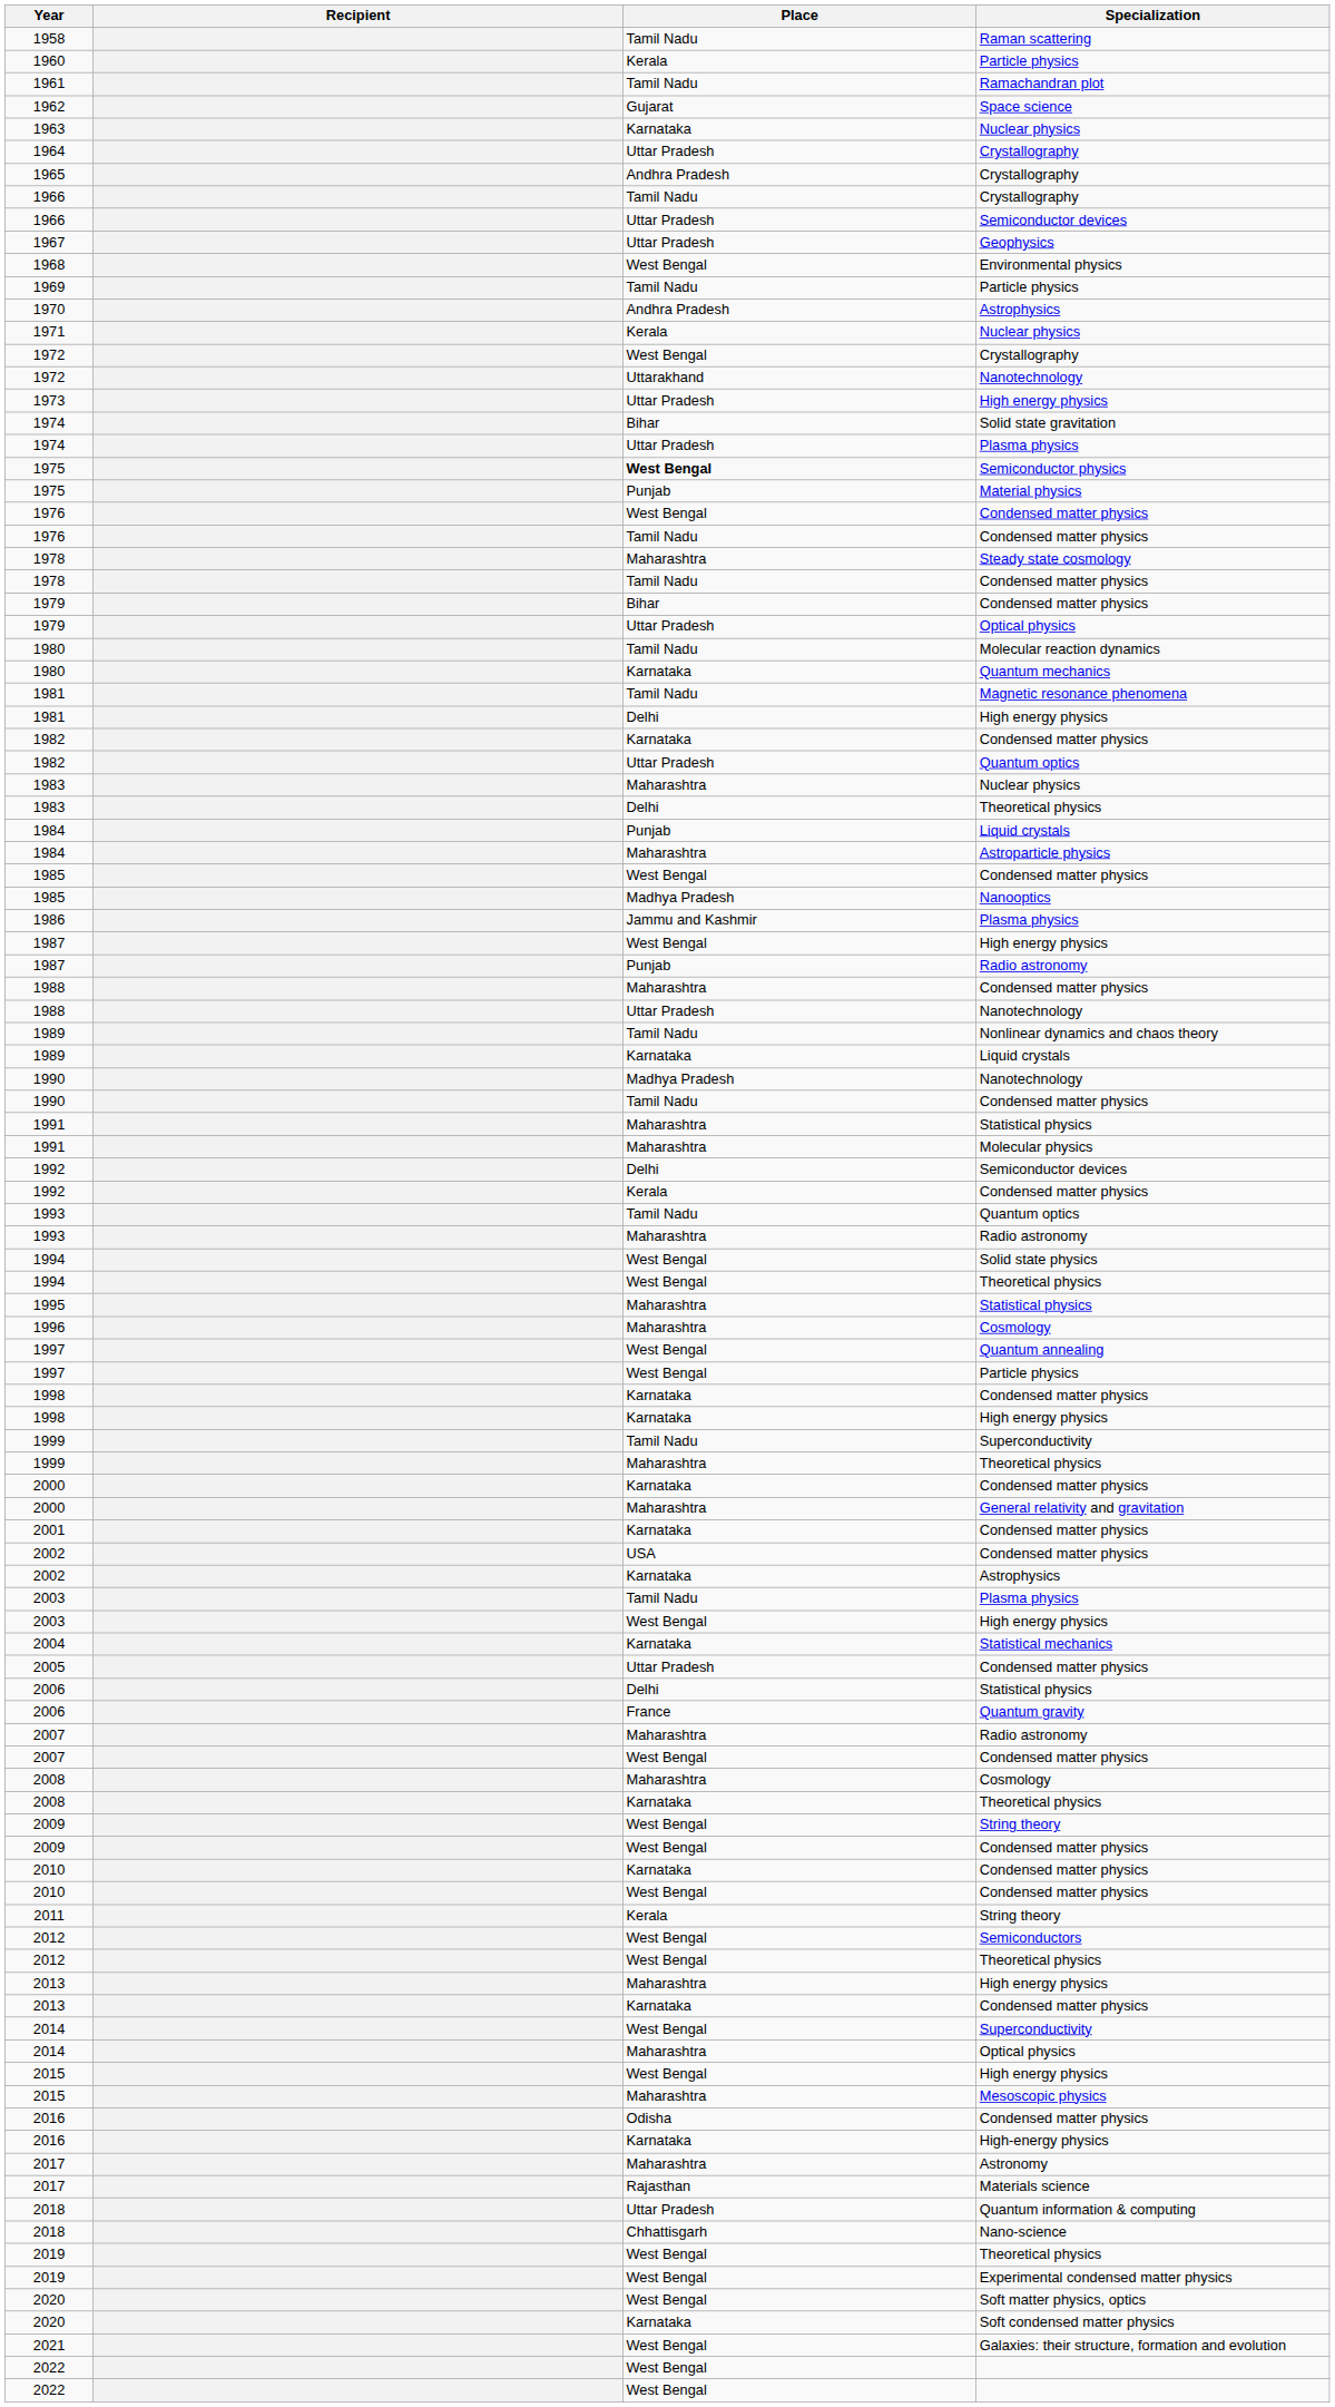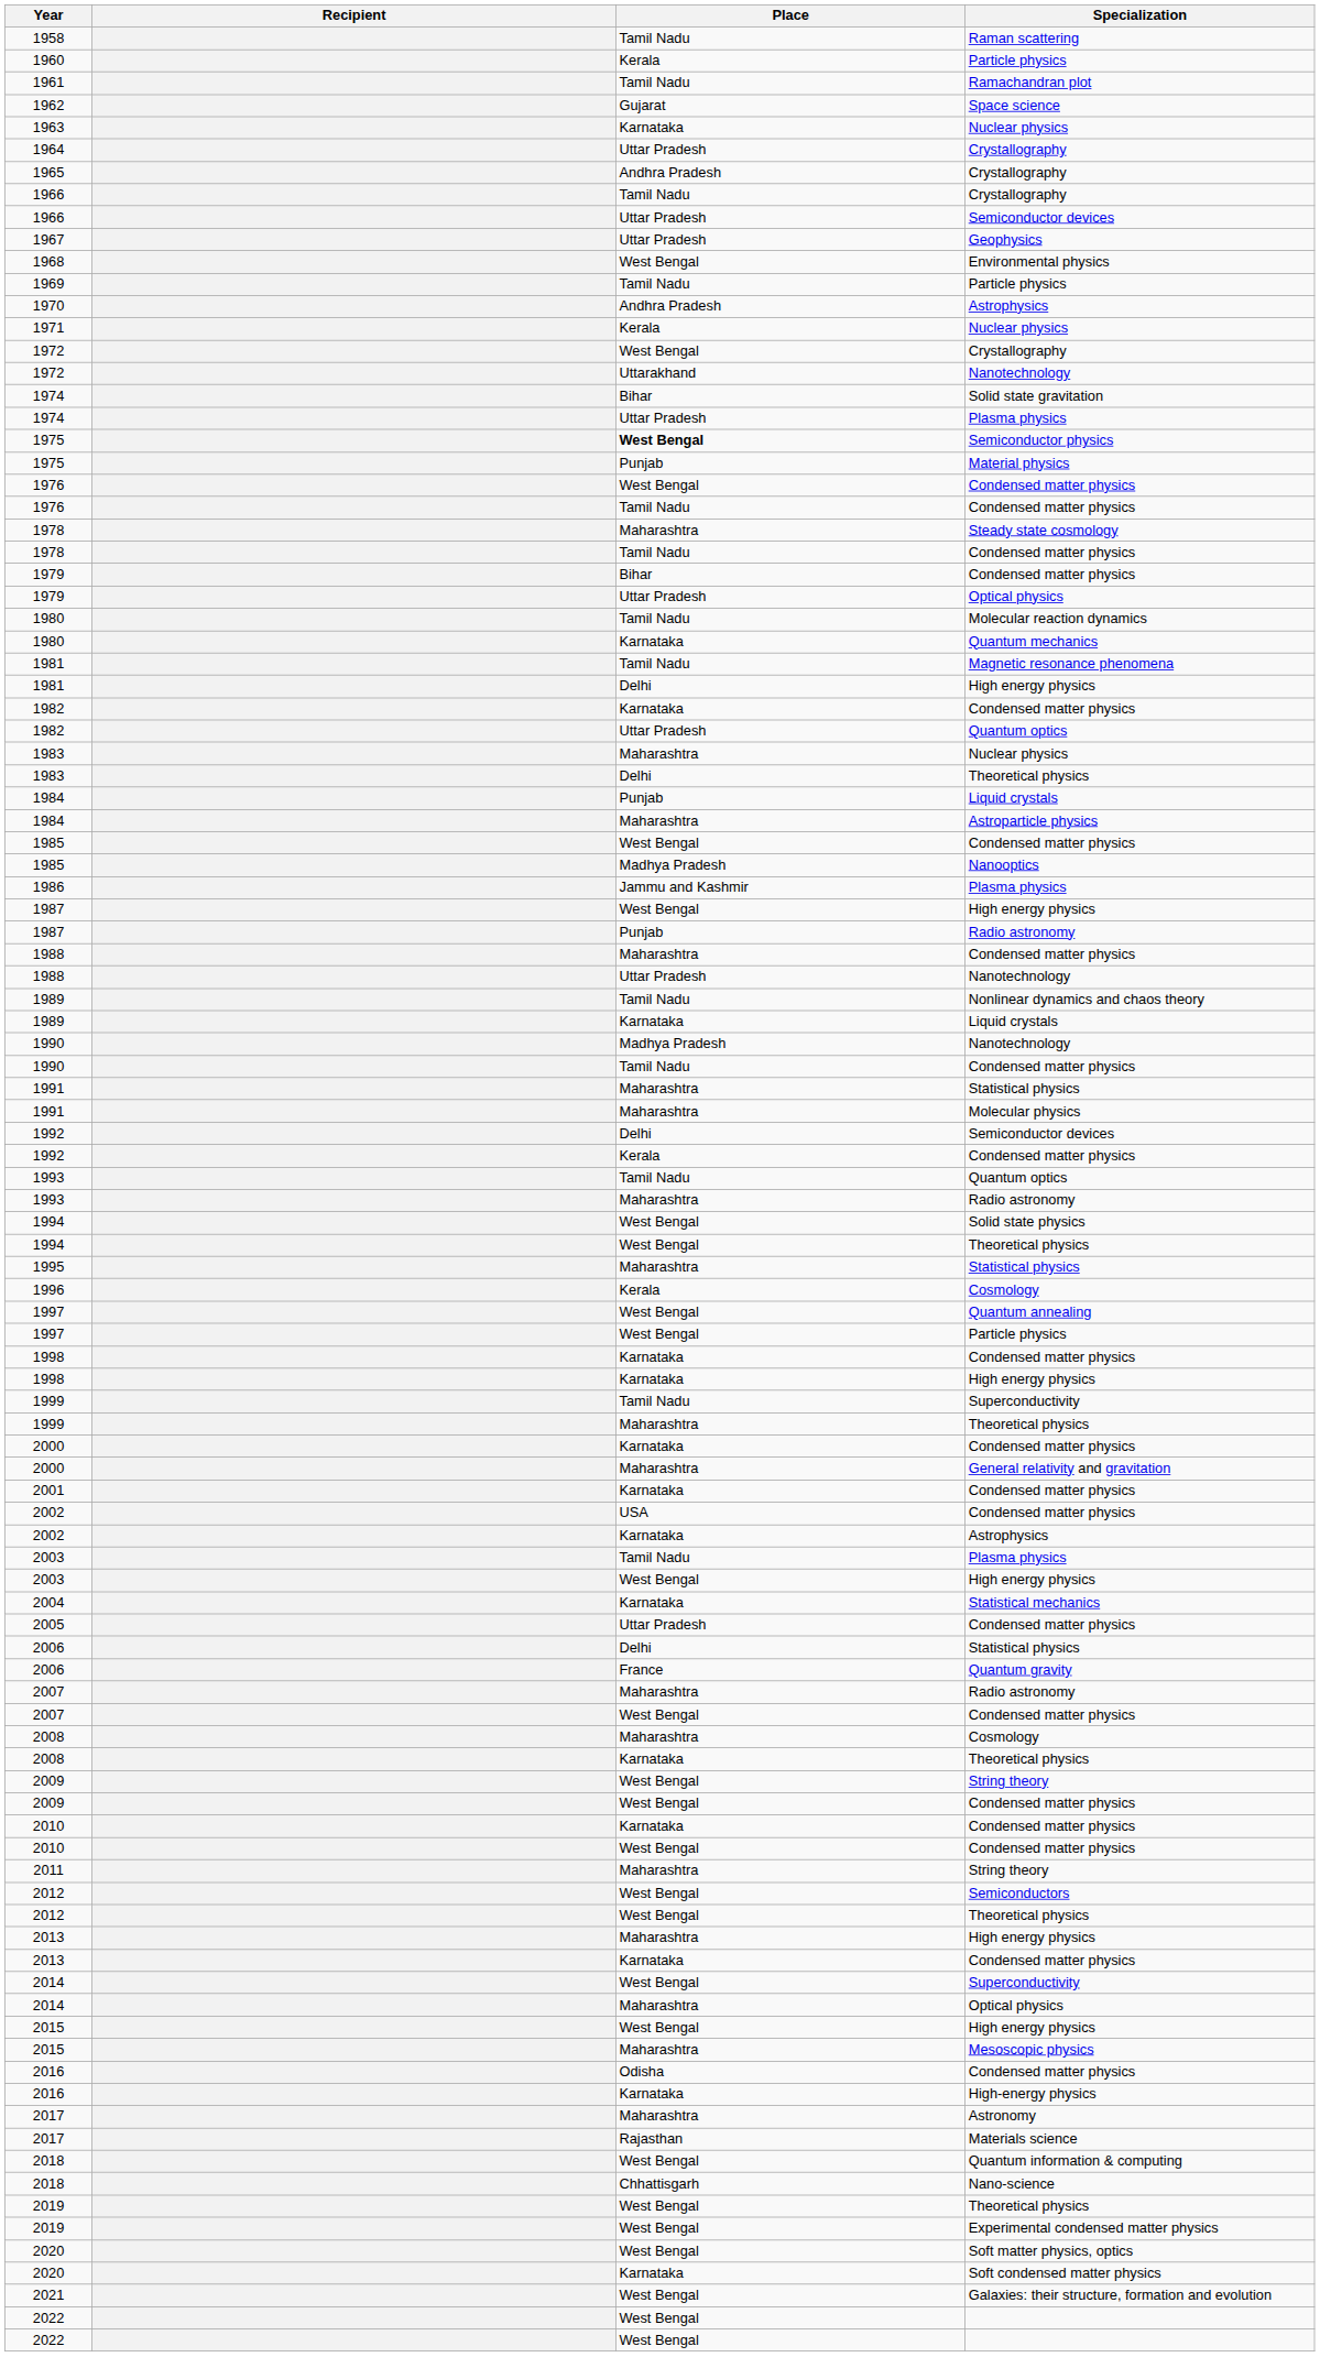 <table class="wikitable plainrowheaders sortable" style="width:75%">
 <tr>
 <th scope="col" style="width:5%">Year</th>
 <th scope="col" style="width:30%">Recipient</th>
 <th scope="col" style="width:20%">Place</th>
 <th scope="col" style="width:20%">Specialization</th>
 </tr>
 <tr>
 <td style="text-align:center;">1958</td>
 <th scope="row"></th>
 <td>Tamil Nadu</td>
 <td><a href='#'>Raman scattering</a></td>
 </tr>
 <tr>
 <td style="text-align:center;">1960</td>
 <th scope="row"></th>
 <td>Kerala</td>
 <td><a href='#'>Particle physics</a></td>
 </tr>
 <tr>
 <td style="text-align:center;">1961</td>
 <th scope="row"></th>
 <td>Tamil Nadu</td>
 <td><a href='#'>Ramachandran plot</a></td>
 </tr>
 <tr>
 <td style="text-align:center;">1962</td>
 <th scope="row"></th>
 <td>Gujarat</td>
 <td><a href='#'>Space science</a></td>
 </tr>
 <tr>
 <td style="text-align:center;">1963</td>
 <th scope="row"></th>
 <td>Karnataka</td>
 <td><a href='#'>Nuclear physics</a></td>
 </tr>
 <tr>
 <td style="text-align:center;">1964</td>
 <th scope="row"></th>
 <td>Uttar Pradesh</td>
 <td><a href='#'>Crystallography</a></td>
 </tr>
 <tr>
 <td style="text-align:center;">1965</td>
 <th scope="row"></th>
 <td>Andhra Pradesh</td>
 <td>Crystallography</td>
 </tr>
 <tr>
 <td style="text-align:center;">1966</td>
 <th scope="row"></th>
 <td>Tamil Nadu</td>
 <td>Crystallography</td>
 </tr>
 <tr>
 <td style="text-align:center;">1966</td>
 <th scope="row"></th>
 <td>Uttar Pradesh</td>
 <td><a href='#'>Semiconductor devices</a></td>
 </tr>
 <tr>
 <td style="text-align:center;">1967</td>
 <th scope="row"></th>
 <td>Uttar Pradesh</td>
 <td><a href='#'>Geophysics</a></td>
 </tr>
 <tr>
 <td style="text-align:center;">1968</td>
 <th scope="row"></th>
 <td>West Bengal</td>
 <td>Environmental physics</td>
 </tr>
 <tr>
 <td style="text-align:center;">1969</td>
 <th scope="row"></th>
 <td>Tamil Nadu</td>
 <td>Particle physics</td>
 </tr>
 <tr>
 <td style="text-align:center;">1970</td>
 <th scope="row"></th>
 <td>Andhra Pradesh</td>
 <td><a href='#'>Astrophysics</a></td>
 </tr>
 <tr>
 <td style="text-align:center;">1971</td>
 <th scope="row"></th>
 <td>Kerala</td>
 <td><a href='#'>Nuclear physics</a></td>
 </tr>
 <tr>
 <td style="text-align:center;">1972</td>
 <th scope="row"></th>
 <td>West Bengal</td>
 <td>Crystallography</td>
 </tr>
 <tr>
 <td style="text-align:center;">1972</td>
 <th scope="row"></th>
 <td>Uttarakhand</td>
 <td><a href='#'>Nanotechnology</a></td>
-</tr>
-<tr>
-<td style="text-align:center;">1973</td>
-<th scope="row"></th>
-<td>Uttar Pradesh</td>
-<td><a href='#'>High energy physics</a></td>
 </tr>
 <tr>
 <td style="text-align:center;">1974</td>
 <th scope="row"></th>
 <td>Bihar</td>
 <td>Solid state gravitation</td>
 </tr>
 <tr>
 <td style="text-align:center;">1974</td>
 <th scope="row"></th>
 <td>Uttar Pradesh</td>
 <td><a href='#'>Plasma physics</a></td>
 </tr>
 <tr>
 <td style="text-align:center;">1975</td>
 <th scope="row"></th>
 <td><strong>West Bengal</strong></td>
 <td><a href='#'>Semiconductor physics</a></td>
 </tr>
 <tr>
 <td style="text-align:center;">1975</td>
 <th scope="row"></th>
 <td>Punjab</td>
 <td><a href='#'>Material physics</a></td>
 </tr>
 <tr>
 <td style="text-align:center;">1976</td>
 <th scope="row"></th>
 <td>West Bengal</td>
 <td><a href='#'>Condensed matter physics</a></td>
 </tr>
 <tr>
 <td style="text-align:center;">1976</td>
 <th scope="row"></th>
 <td>Tamil Nadu</td>
 <td>Condensed matter physics</td>
 </tr>
 <tr>
 <td style="text-align:center;">1978</td>
 <th scope="row"></th>
 <td>Maharashtra</td>
 <td><a href='#'>Steady state cosmology</a></td>
 </tr>
 <tr>
 <td style="text-align:center;">1978</td>
 <th scope="row"></th>
 <td>Tamil Nadu</td>
 <td>Condensed matter physics</td>
 </tr>
 <tr>
 <td style="text-align:center;">1979</td>
 <th scope="row"></th>
 <td>Bihar</td>
 <td>Condensed matter physics</td>
 </tr>
 <tr>
 <td style="text-align:center;">1979</td>
 <th scope="row"></th>
 <td>Uttar Pradesh</td>
 <td><a href='#'>Optical physics</a></td>
 </tr>
 <tr>
 <td style="text-align:center;">1980</td>
 <th scope="row"></th>
 <td>Tamil Nadu</td>
 <td>Molecular reaction dynamics</td>
 </tr>
 <tr>
 <td style="text-align:center;">1980</td>
 <th scope="row"></th>
 <td>Karnataka</td>
 <td><a href='#'>Quantum mechanics</a></td>
 </tr>
 <tr>
 <td style="text-align:center;">1981</td>
 <th scope="row"></th>
 <td>Tamil Nadu</td>
 <td><a href='#'>Magnetic resonance phenomena</a></td>
 </tr>
 <tr>
 <td style="text-align:center;">1981</td>
 <th scope="row"></th>
 <td>Delhi</td>
 <td>High energy physics</td>
 </tr>
 <tr>
 <td style="text-align:center;">1982</td>
 <th scope="row"></th>
 <td>Karnataka</td>
 <td>Condensed matter physics</td>
 </tr>
 <tr>
 <td style="text-align:center;">1982</td>
 <th scope="row"></th>
 <td>Uttar Pradesh</td>
 <td><a href='#'>Quantum optics</a></td>
 </tr>
 <tr>
 <td style="text-align:center;">1983</td>
 <th scope="row"></th>
 <td>Maharashtra</td>
 <td>Nuclear physics</td>
 </tr>
 <tr>
 <td style="text-align:center;">1983</td>
 <th scope="row"></th>
 <td>Delhi</td>
 <td>Theoretical physics</td>
 </tr>
 <tr>
 <td style="text-align:center;">1984</td>
 <th scope="row"></th>
 <td>Punjab</td>
 <td><a href='#'>Liquid crystals</a></td>
 </tr>
 <tr>
 <td style="text-align:center;">1984</td>
 <th scope="row"></th>
 <td>Maharashtra</td>
 <td><a href='#'>Astroparticle physics</a></td>
 </tr>
 <tr>
 <td style="text-align:center;">1985</td>
 <th scope="row"></th>
 <td>West Bengal</td>
 <td>Condensed matter physics</td>
 </tr>
 <tr>
 <td style="text-align:center;">1985</td>
 <th scope="row"></th>
 <td>Madhya Pradesh</td>
 <td><a href='#'>Nanooptics</a></td>
 </tr>
 <tr>
 <td style="text-align:center;">1986</td>
 <th scope="row"></th>
 <td>Jammu and Kashmir</td>
 <td><a href='#'>Plasma physics</a></td>
 </tr>
 <tr>
 <td style="text-align:center;">1987</td>
 <th scope="row"></th>
 <td>West Bengal</td>
 <td>High energy physics</td>
 </tr>
 <tr>
 <td style="text-align:center;">1987</td>
 <th scope="row"></th>
 <td>Punjab</td>
 <td><a href='#'>Radio astronomy</a></td>
 </tr>
 <tr>
 <td style="text-align:center;">1988</td>
 <th scope="row"></th>
 <td>Maharashtra</td>
 <td>Condensed matter physics</td>
 </tr>
 <tr>
 <td style="text-align:center;">1988</td>
 <th scope="row"></th>
 <td>Uttar Pradesh</td>
 <td>Nanotechnology</td>
 </tr>
 <tr>
 <td style="text-align:center;">1989</td>
 <th scope="row"></th>
 <td>Tamil Nadu</td>
 <td>Nonlinear dynamics and chaos theory</td>
 </tr>
 <tr>
 <td style="text-align:center;">1989</td>
 <th scope="row"></th>
 <td>Karnataka</td>
 <td>Liquid crystals</td>
 </tr>
 <tr>
 <td style="text-align:center;">1990</td>
 <th scope="row"></th>
 <td>Madhya Pradesh</td>
 <td>Nanotechnology</td>
 </tr>
 <tr>
 <td style="text-align:center;">1990</td>
 <th scope="row"></th>
 <td>Tamil Nadu</td>
 <td>Condensed matter physics</td>
 </tr>
 <tr>
 <td style="text-align:center;">1991</td>
 <th scope="row"></th>
 <td>Maharashtra</td>
 <td>Statistical physics</td>
 </tr>
 <tr>
 <td style="text-align:center;">1991</td>
 <th scope="row"></th>
 <td>Maharashtra</td>
 <td>Molecular physics</td>
 </tr>
 <tr>
 <td style="text-align:center;">1992</td>
 <th scope="row"></th>
 <td>Delhi</td>
 <td>Semiconductor devices</td>
 </tr>
 <tr>
 <td style="text-align:center;">1992</td>
 <th scope="row"></th>
 <td>Kerala</td>
 <td>Condensed matter physics</td>
 </tr>
 <tr>
 <td style="text-align:center;">1993</td>
 <th scope="row"></th>
 <td>Tamil Nadu</td>
 <td>Quantum optics</td>
 </tr>
 <tr>
 <td style="text-align:center;">1993</td>
 <th scope="row"></th>
 <td>Maharashtra</td>
 <td>Radio astronomy</td>
 </tr>
 <tr>
 <td style="text-align:center;">1994</td>
 <th scope="row"></th>
 <td>West Bengal</td>
 <td>Solid state physics</td>
 </tr>
 <tr>
 <td style="text-align:center;">1994</td>
 <th scope="row"></th>
 <td>West Bengal</td>
 <td>Theoretical physics</td>
 </tr>
 <tr>
 <td style="text-align:center;">1995</td>
 <th scope="row"></th>
 <td>Maharashtra</td>
 <td><a href='#'>Statistical physics</a></td>
 </tr>
 <tr>
 <td style="text-align:center;">1996</td>
 <th scope="row"></th>
-<td>Maharashtra</td>
+<td>Kerala</td>
 <td><a href='#'>Cosmology</a></td>
 </tr>
 <tr>
 <td style="text-align:center;">1997</td>
 <th scope="row"></th>
 <td>West Bengal</td>
 <td><a href='#'>Quantum annealing</a></td>
 </tr>
 <tr>
 <td style="text-align:center;">1997</td>
 <th scope="row"></th>
 <td>West Bengal</td>
 <td>Particle physics</td>
 </tr>
 <tr>
 <td style="text-align:center;">1998</td>
 <th scope="row"></th>
 <td>Karnataka</td>
 <td>Condensed matter physics</td>
 </tr>
 <tr>
 <td style="text-align:center;">1998</td>
 <th scope="row"></th>
 <td>Karnataka</td>
 <td>High energy physics</td>
 </tr>
 <tr>
 <td style="text-align:center;">1999</td>
 <th scope="row"></th>
 <td>Tamil Nadu</td>
 <td>Superconductivity</td>
 </tr>
 <tr>
 <td style="text-align:center;">1999</td>
 <th scope="row"></th>
 <td>Maharashtra</td>
 <td>Theoretical physics</td>
 </tr>
 <tr>
 <td style="text-align:center;">2000</td>
 <th scope="row"></th>
 <td>Karnataka</td>
 <td>Condensed matter physics</td>
 </tr>
 <tr>
 <td style="text-align:center;">2000</td>
 <th scope="row"></th>
 <td>Maharashtra</td>
 <td><a href='#'>General relativity</a> and <a href='#'>gravitation</a></td>
 </tr>
 <tr>
 <td style="text-align:center;">2001</td>
 <th scope="row"></th>
 <td>Karnataka</td>
 <td>Condensed matter physics</td>
 </tr>
 <tr>
 <td style="text-align:center;">2002</td>
 <th scope="row"></th>
 <td>USA</td>
 <td>Condensed matter physics</td>
 </tr>
 <tr>
 <td style="text-align:center;">2002</td>
 <th scope="row"></th>
 <td>Karnataka</td>
 <td>Astrophysics</td>
 </tr>
 <tr>
 <td style="text-align:center;">2003</td>
 <th scope="row"></th>
 <td>Tamil Nadu</td>
 <td><a href='#'>Plasma physics</a></td>
 </tr>
 <tr>
 <td style="text-align:center;">2003</td>
 <th scope="row"></th>
 <td>West Bengal</td>
 <td>High energy physics</td>
 </tr>
 <tr>
 <td style="text-align:center;">2004</td>
 <th scope="row"></th>
 <td>Karnataka</td>
 <td><a href='#'>Statistical mechanics</a></td>
 </tr>
 <tr>
 <td style="text-align:center;">2005</td>
 <th scope="row"></th>
 <td>Uttar Pradesh</td>
 <td>Condensed matter physics</td>
 </tr>
 <tr>
 <td style="text-align:center;">2006</td>
 <th scope="row"></th>
 <td>Delhi</td>
 <td>Statistical physics</td>
 </tr>
 <tr>
 <td style="text-align:center;">2006</td>
 <th scope="row"></th>
 <td>France</td>
 <td><a href='#'>Quantum gravity</a></td>
 </tr>
 <tr>
 <td style="text-align:center;">2007</td>
 <th scope="row"></th>
 <td>Maharashtra</td>
 <td>Radio astronomy</td>
 </tr>
 <tr>
 <td style="text-align:center;">2007</td>
 <th scope="row"></th>
 <td>West Bengal</td>
 <td>Condensed matter physics</td>
 </tr>
 <tr>
 <td style="text-align:center;">2008</td>
 <th scope="row"></th>
 <td>Maharashtra</td>
 <td>Cosmology</td>
 </tr>
 <tr>
 <td style="text-align:center;">2008</td>
 <th scope="row"></th>
 <td>Karnataka</td>
 <td>Theoretical physics</td>
 </tr>
 <tr>
 <td style="text-align:center;">2009</td>
 <th scope="row"></th>
 <td>West Bengal</td>
 <td><a href='#'>String theory</a></td>
 </tr>
 <tr>
 <td style="text-align:center;">2009</td>
 <th scope="row"></th>
 <td>West Bengal</td>
 <td>Condensed matter physics</td>
 </tr>
 <tr>
 <td style="text-align:center;">2010</td>
 <th scope="row"></th>
 <td>Karnataka</td>
 <td>Condensed matter physics</td>
 </tr>
 <tr>
 <td style="text-align:center;">2010</td>
 <th scope="row"></th>
 <td>West Bengal</td>
 <td>Condensed matter physics</td>
 </tr>
 <tr>
 <td style="text-align:center;">2011</td>
 <th scope="row"></th>
-<td>Kerala</td>
+<td>Maharashtra</td>
 <td>String theory</td>
 </tr>
 <tr>
 <td style="text-align:center;">2012</td>
 <th scope="row"></th>
 <td>West Bengal</td>
 <td><a href='#'>Semiconductors</a></td>
 </tr>
 <tr>
 <td style="text-align:center;">2012</td>
 <th scope="row"></th>
 <td>West Bengal</td>
 <td>Theoretical physics</td>
 </tr>
 <tr>
 <td style="text-align:center;">2013</td>
 <th scope="row"></th>
 <td>Maharashtra</td>
 <td>High energy physics</td>
 </tr>
 <tr>
 <td style="text-align:center;">2013</td>
 <th scope="row"></th>
 <td>Karnataka</td>
 <td>Condensed matter physics</td>
 </tr>
 <tr>
 <td style="text-align:center;">2014</td>
 <th scope="row"></th>
 <td>West Bengal</td>
 <td><a href='#'>Superconductivity</a></td>
 </tr>
 <tr>
 <td style="text-align:center;">2014</td>
 <th scope="row"></th>
 <td>Maharashtra</td>
 <td>Optical physics</td>
 </tr>
 <tr>
 <td style="text-align:center;">2015</td>
 <th scope="row"></th>
 <td>West Bengal</td>
 <td>High energy physics</td>
 </tr>
 <tr>
 <td style="text-align:center;">2015</td>
 <th scope="row"></th>
 <td>Maharashtra</td>
 <td><a href='#'>Mesoscopic physics</a></td>
 </tr>
 <tr>
 <td style="text-align:center;">2016</td>
 <th scope="row"></th>
 <td>Odisha</td>
 <td>Condensed matter physics</td>
 </tr>
 <tr>
 <td style="text-align:center;">2016</td>
 <th scope="row"></th>
 <td>Karnataka</td>
 <td>High-energy physics</td>
 </tr>
 <tr>
 <td style="text-align:center;">2017</td>
 <th scope="row"></th>
 <td>Maharashtra</td>
 <td>Astronomy</td>
 </tr>
 <tr>
 <td style="text-align:center;">2017</td>
 <th scope="row"></th>
 <td>Rajasthan</td>
 <td>Materials science</td>
 </tr>
 <tr>
 <td style="text-align:center;">2018</td>
 <th scope="row"></th>
-<td>Uttar Pradesh</td>
+<td>West Bengal</td>
 <td>Quantum information & computing</td>
 </tr>
 <tr>
 <td style="text-align:center;">2018</td>
 <th scope="row"></th>
 <td>Chhattisgarh</td>
 <td>Nano-science</td>
 </tr>
 <tr>
 <td style="text-align:center;">2019</td>
 <th scope="row"></th>
 <td>West Bengal</td>
 <td>Theoretical physics</td>
 </tr>
 <tr>
 <td style="text-align:center;">2019</td>
 <th scope="row"></th>
 <td>West Bengal</td>
 <td>Experimental condensed matter physics</td>
 </tr>
 <tr>
 <td style="text-align:center;">2020</td>
 <th scope="row"></th>
 <td>West Bengal</td>
 <td>Soft matter physics, optics</td>
 </tr>
 <tr>
 <td style="text-align:center;">2020</td>
 <th scope="row"></th>
 <td>Karnataka</td>
 <td>Soft condensed matter physics</td>
 </tr>
 <tr>
 <td style="text-align:center;">2021</td>
 <th scope="row"></th>
 <td>West Bengal</td>
 <td>Galaxies: their structure, formation and evolution</td>
 </tr>
 <tr>
 <td style="text-align:center;">2022</td>
 <th scope="row"></th>
 <td>West Bengal</td>
 <td></td>
 </tr>
 <tr>
 <td style="text-align:center;">2022</td>
 <th scope="row"></th>
 <td>West Bengal</td>
 <td></td>
 </tr>
 </table>
